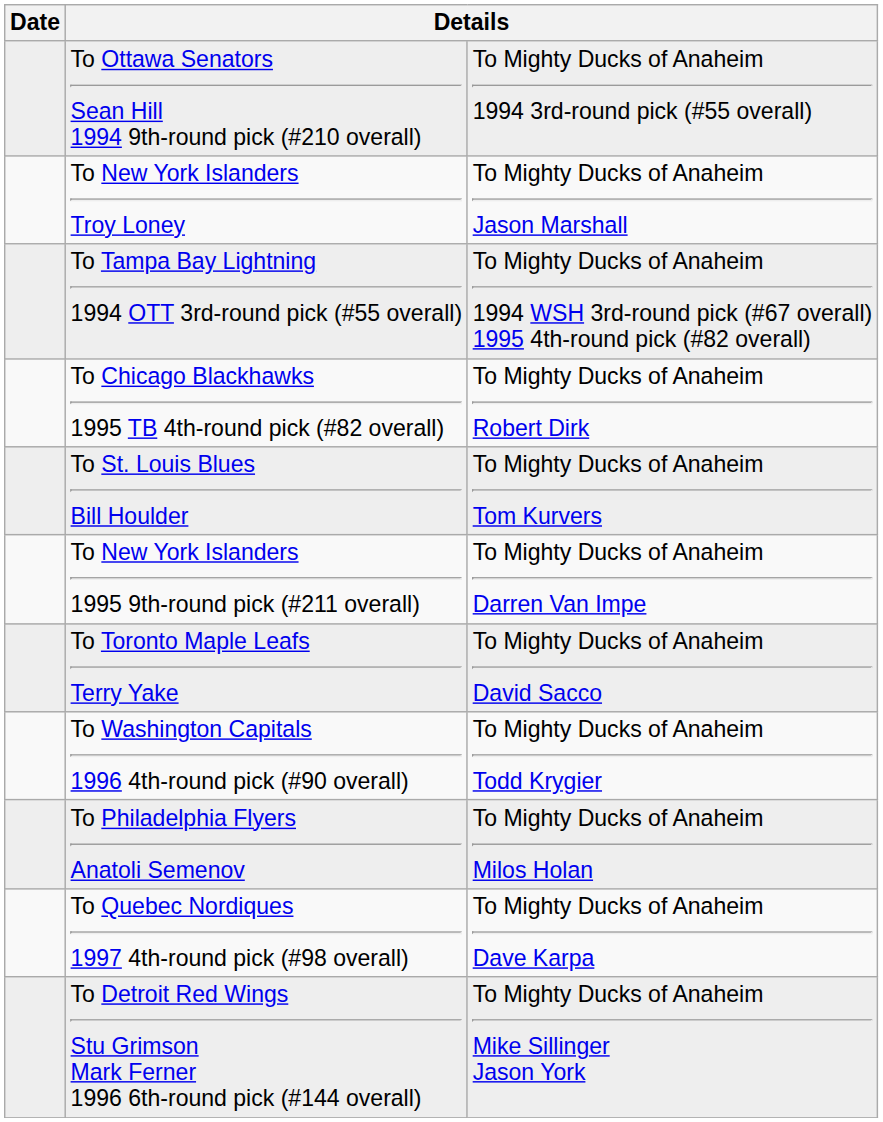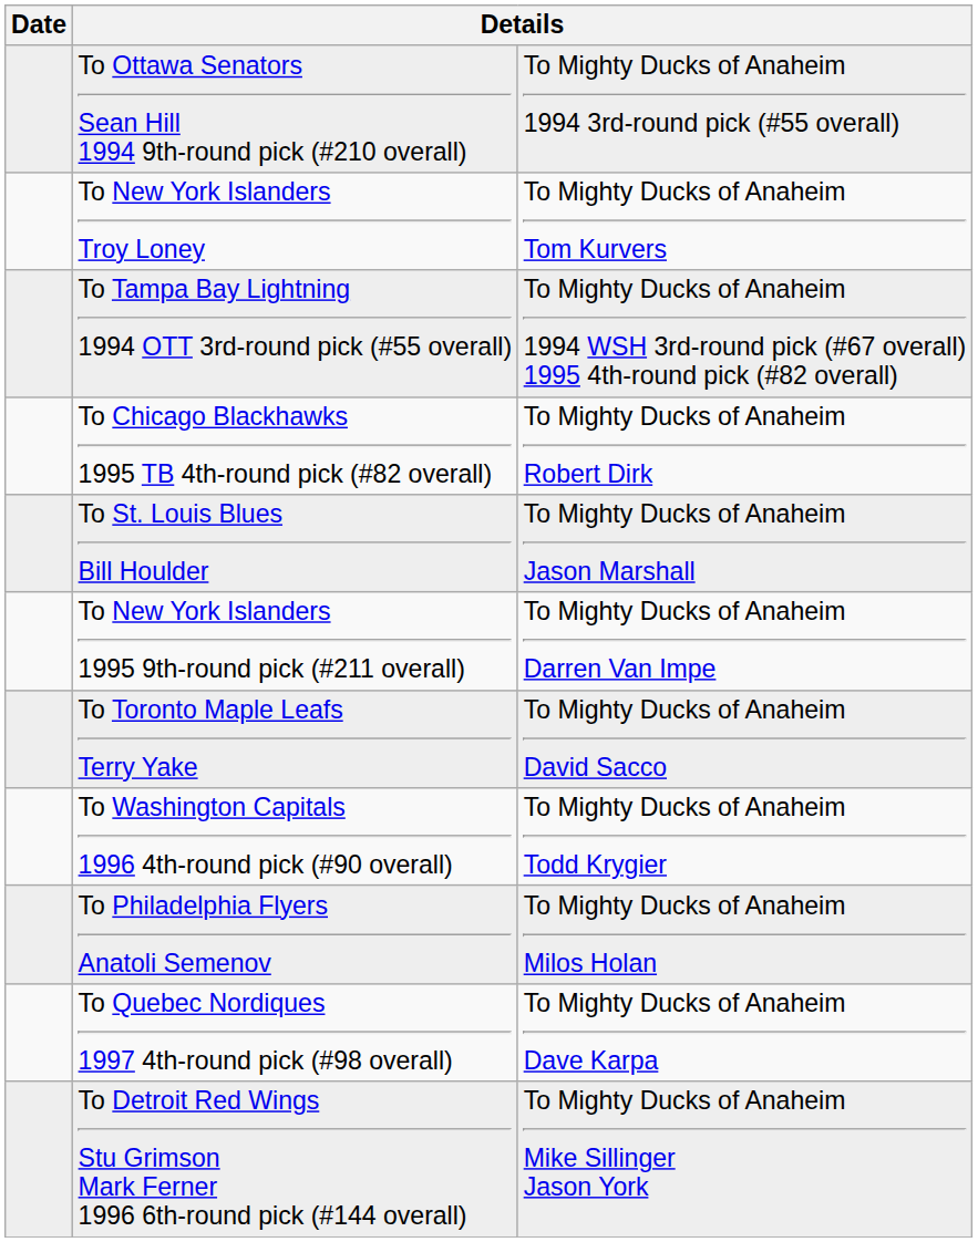 <table class="wikitable">
 <tr>
 <th>Date</th>
 <th colspan="2">Details</th>
 </tr>
 <tr style="background:#eee;">
 <td></td>
 <td valign="top">To <a href='#'>Ottawa Senators</a><hr><a href='#'>Sean Hill</a><br><a href='#'>1994</a> 9th-round pick (#210 overall)</td>
 <td valign="top">To Mighty Ducks of Anaheim<hr>1994 3rd-round pick (#55 overall)</td>
 </tr>
 <tr>
 <td></td>
 <td valign="top">To <a href='#'>New York Islanders</a><hr><a href='#'>Troy Loney</a></td>
-<td valign="top">To Mighty Ducks of Anaheim<hr><a href='#'>Jason Marshall</a></td>
+<td valign="top">To Mighty Ducks of Anaheim<hr><a href='#'>Tom Kurvers</a></td>
 </tr>
 <tr style="background:#eee;">
 <td></td>
 <td valign="top">To <a href='#'>Tampa Bay Lightning</a><hr>1994 <a href='#'>OTT</a> 3rd-round pick (#55 overall)</td>
 <td valign="top">To Mighty Ducks of Anaheim<hr>1994 <a href='#'>WSH</a> 3rd-round pick (#67 overall)<br><a href='#'>1995</a> 4th-round pick (#82 overall)</td>
 </tr>
 <tr>
 <td></td>
 <td valign="top">To <a href='#'>Chicago Blackhawks</a><hr>1995 <a href='#'>TB</a> 4th-round pick (#82 overall)</td>
 <td valign="top">To Mighty Ducks of Anaheim<hr><a href='#'>Robert Dirk</a></td>
 </tr>
 <tr style="background:#eee;">
 <td></td>
 <td valign="top">To <a href='#'>St. Louis Blues</a><hr><a href='#'>Bill Houlder</a></td>
-<td valign="top">To Mighty Ducks of Anaheim<hr><a href='#'>Tom Kurvers</a></td>
+<td valign="top">To Mighty Ducks of Anaheim<hr><a href='#'>Jason Marshall</a></td>
 </tr>
 <tr>
 <td></td>
 <td valign="top">To <a href='#'>New York Islanders</a><hr>1995 9th-round pick (#211 overall)</td>
 <td valign="top">To Mighty Ducks of Anaheim<hr><a href='#'>Darren Van Impe</a></td>
 </tr>
 <tr style="background:#eee;">
 <td></td>
 <td valign="top">To <a href='#'>Toronto Maple Leafs</a><hr><a href='#'>Terry Yake</a></td>
 <td valign="top">To Mighty Ducks of Anaheim<hr><a href='#'>David Sacco</a></td>
 </tr>
 <tr>
 <td></td>
 <td valign="top">To <a href='#'>Washington Capitals</a><hr><a href='#'>1996</a> 4th-round pick (#90 overall)</td>
 <td valign="top">To Mighty Ducks of Anaheim<hr><a href='#'>Todd Krygier</a></td>
 </tr>
 <tr style="background:#eee;">
 <td></td>
 <td valign="top">To <a href='#'>Philadelphia Flyers</a><hr><a href='#'>Anatoli Semenov</a></td>
 <td valign="top">To Mighty Ducks of Anaheim<hr><a href='#'>Milos Holan</a></td>
 </tr>
 <tr>
 <td></td>
 <td valign="top">To <a href='#'>Quebec Nordiques</a><hr><a href='#'>1997</a> 4th-round pick (#98 overall)</td>
 <td valign="top">To Mighty Ducks of Anaheim<hr><a href='#'>Dave Karpa</a></td>
 </tr>
 <tr style="background:#eee;">
 <td></td>
 <td valign="top">To <a href='#'>Detroit Red Wings</a><hr><a href='#'>Stu Grimson</a><br><a href='#'>Mark Ferner</a><br>1996 6th-round pick (#144 overall)</td>
 <td valign="top">To Mighty Ducks of Anaheim<hr><a href='#'>Mike Sillinger</a><br><a href='#'>Jason York</a></td>
 </tr>
 </table>
